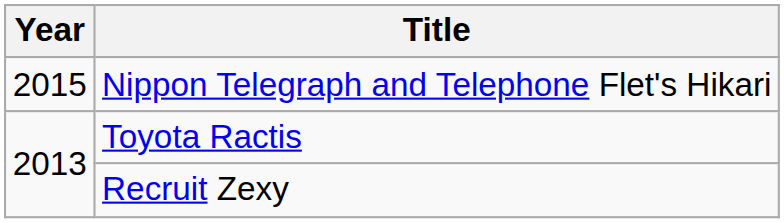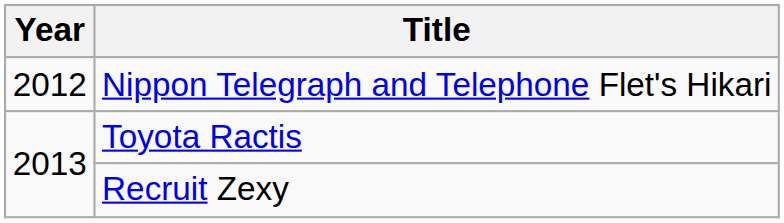 <table class="wikitable">
 <tr>
 <th>Year</th>
 <th>Title</th>
 </tr>
 <tr>
-<td>2015</td>
+<td>2012</td>
 <td><a href='#'>Nippon Telegraph and Telephone</a> Flet's Hikari</td>
 </tr>
 <tr>
 <td rowspan="2">2013</td>
 <td><a href='#'>Toyota Ractis</a></td>
 </tr>
 <tr>
 <td><a href='#'>Recruit</a> Zexy</td>
 </tr>
 </table>
